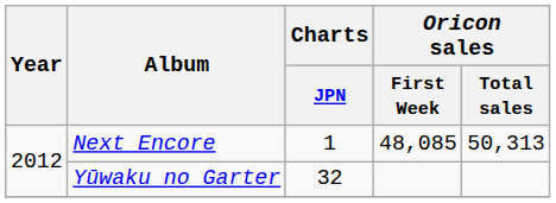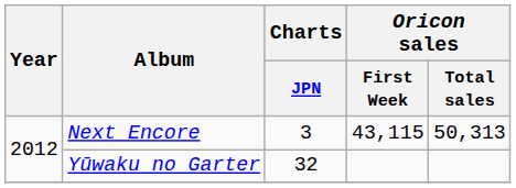 <table class="wikitable" style=text-align:center;>
 <tr>
 <th rowspan="2">Year</th>
 <th rowspan="2">Album</th>
 <th colspan="1">Charts</th>
 <th colspan="2"><em>Oricon</em><br>sales<br></th>
 </tr>
 <tr>
 <th align="center" width="30"><small><a href='#'>JPN</a></small><br></th>
 <th align="center" width="30"><small>First Week</small></th>
 <th align="center" width="30"><small>Total sales</small></th>
 </tr>
 <tr>
 <td rowspan="2">2012</td>
 <td align="left"><em><a href='#'>Next Encore</a></em></td>
-<td align="center">1</td>
-<td align="right">48,085</td>
+<td align="center">3</td>
+<td align="right">43,115</td>
 <td align="right">50,313</td>
 </tr>
 <tr>
 <td align="left"><em><a href='#'>Yūwaku no Garter</a></em></td>
 <td align="center">32</td>
 <td align="right"></td>
 <td align="right"></td>
 </tr>
 <tr>
 </tr>
 </table>
